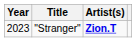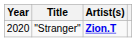 <table class="wikitable plainrowheaders">
 <tr>
 <th scope="col">Year</th>
 <th scope="col">Title</th>
 <th scope="col">Artist(s)</th>
 <th scope="col"></th>
 </tr>
 <tr>
-<td>2023</td>
+<td>2020</td>
 <td>"Stranger"</td>
 <td><strong><a href='#'>Zion.T</a></strong></td>
 <td style="text-align:center"></td>
 </tr>
 </table>
